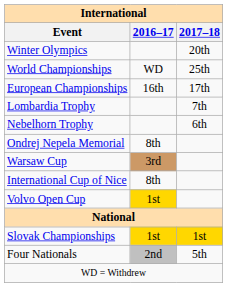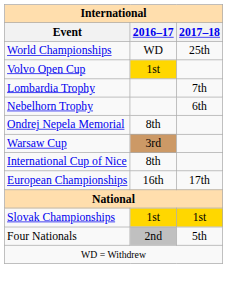 <table class="wikitable" style="text-align:center">
 <tr>
 <th style="background-color: #ffdead; " colspan=3 align=center>International</th>
 </tr>
 <tr>
 <th>Event</th>
 <th><a href='#'>2016–17</a></th>
 <th><a href='#'>2017–18</a></th>
 </tr>
 <tr>
-<td align=left><a href='#'>Winter Olympics</a></td>
-<td></td>
-<td>20th</td>
-</tr>
-<tr>
 <td align=left><a href='#'>World Championships</a></td>
 <td>WD</td>
 <td>25th</td>
 </tr>
 <tr>
-<td align=left><a href='#'>European Championships</a></td>
-<td>16th</td>
-<td>17th</td>
+<td align=left><a href='#'>Volvo Open Cup</a></td>
+<td bgcolor=gold>1st</td>
+<td></td>
 </tr>
 <tr>
 <td align=left> <a href='#'>Lombardia Trophy</a></td>
 <td></td>
 <td>7th</td>
 </tr>
 <tr>
 <td align=left> <a href='#'>Nebelhorn Trophy</a></td>
 <td></td>
 <td>6th</td>
 </tr>
 <tr>
 <td align=left> <a href='#'>Ondrej Nepela Memorial</a></td>
 <td>8th</td>
 <td></td>
 </tr>
 <tr>
 <td align=left> <a href='#'>Warsaw Cup</a></td>
 <td bgcolor=cc9966>3rd</td>
 <td></td>
 </tr>
 <tr>
 <td align=left><a href='#'>International Cup of Nice</a></td>
 <td>8th</td>
 <td></td>
 </tr>
 <tr>
-<td align=left><a href='#'>Volvo Open Cup</a></td>
-<td bgcolor=gold>1st</td>
-<td></td>
+<td align=left><a href='#'>European Championships</a></td>
+<td>16th</td>
+<td>17th</td>
 </tr>
 <tr>
 <th style="background-color: #ffdead; " colspan=3 align=center>National</th>
 </tr>
 <tr>
 <td align=left><a href='#'>Slovak Championships</a></td>
 <td bgcolor=gold>1st</td>
 <td bgcolor=gold>1st</td>
 </tr>
 <tr>
 <td align=left>Four Nationals</td>
 <td bgcolor=silver>2nd</td>
 <td>5th</td>
 </tr>
 <tr>
 <td colspan=3 align=center><small> WD = Withdrew </small></td>
 </tr>
 </table>
